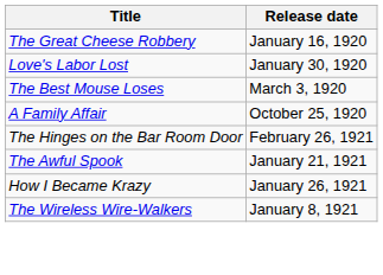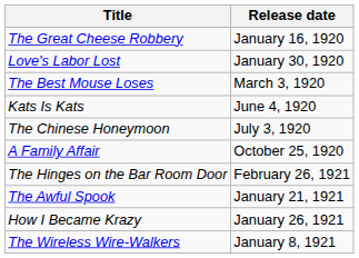 <table class="wikitable sortable">
 <tr>
 <th>Title</th>
 <th>Release date</th>
 </tr>
 <tr>
 <td><em><a href='#'>The Great Cheese Robbery</a></em></td>
 <td>January 16, 1920</td>
 </tr>
 <tr>
 <td><em><a href='#'>Love's Labor Lost</a></em></td>
 <td>January 30, 1920</td>
 </tr>
 <tr>
 <td><em><a href='#'>The Best Mouse Loses</a></em></td>
 <td>March 3, 1920</td>
+</tr>
+<tr>
+<td><em>Kats Is Kats</em></td>
+<td>June 4, 1920</td>
+</tr>
+<tr>
+<td><em>The Chinese Honeymoon</em></td>
+<td>July 3, 1920</td>
 </tr>
 <tr>
 <td><em><a href='#'>A Family Affair</a></em></td>
 <td>October 25, 1920</td>
 </tr>
 <tr>
 <td><em>The Hinges on the Bar Room Door</em></td>
 <td>February 26, 1921</td>
 </tr>
 <tr>
 <td><em><a href='#'>The Awful Spook</a></em></td>
 <td>January 21, 1921</td>
 </tr>
 <tr>
 <td><em>How I Became Krazy</em></td>
 <td>January 26, 1921</td>
 </tr>
 <tr>
 <td><em><a href='#'>The Wireless Wire-Walkers</a></em></td>
 <td>January 8, 1921</td>
 </tr>
 </table>
